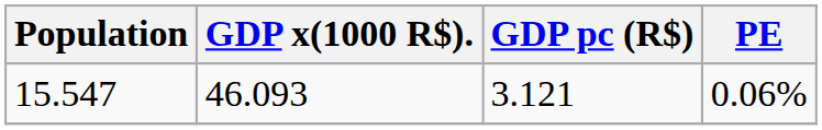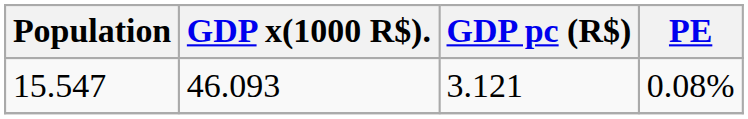 <table class="wikitable" border="1">
 <tr>
 <th>Population</th>
 <th><a href='#'>GDP</a> x(1000 R$).</th>
 <th><a href='#'>GDP pc</a> (R$)</th>
 <th><a href='#'>PE</a></th>
 </tr>
 <tr>
 <td>15.547</td>
 <td>46.093</td>
 <td>3.121</td>
-<td>0.06%</td>
+<td>0.08%</td>
 </tr>
 <tr>
 </tr>
 </table>
